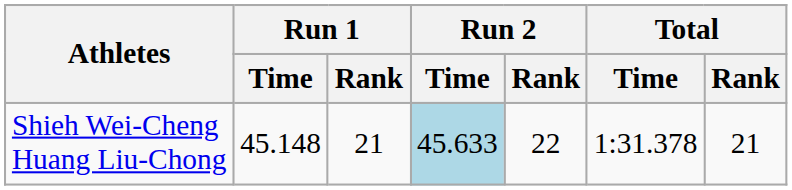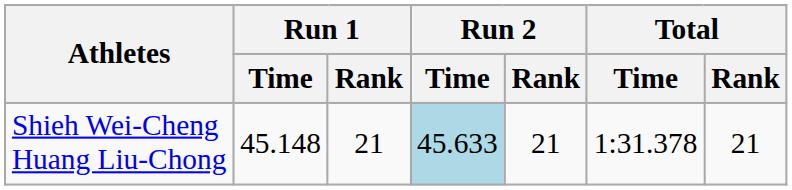 <table class="wikitable" border="1" style="font-size:90%">
 <tr>
 <th rowspan="2">Athletes</th>
 <th colspan="2">Run 1</th>
 <th colspan="2">Run 2</th>
 <th colspan="2">Total</th>
 </tr>
 <tr>
 <th>Time</th>
 <th>Rank</th>
 <th>Time</th>
 <th>Rank</th>
 <th>Time</th>
 <th>Rank</th>
 </tr>
 <tr>
 <td><a href='#'>Shieh Wei-Cheng</a><br><a href='#'>Huang Liu-Chong</a></td>
 <td align="center">45.148</td>
 <td align="center">21</td>
 <td align="center" style="background: lightblue;">45.633</td>
-<td align="center">22</td>
+<td align="center">21</td>
 <td align="center">1:31.378</td>
 <td align="center">21</td>
 </tr>
 </table>
